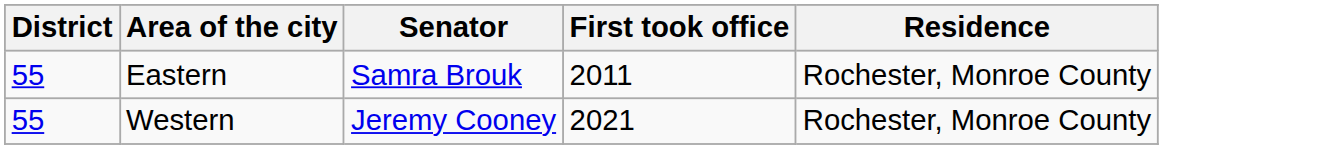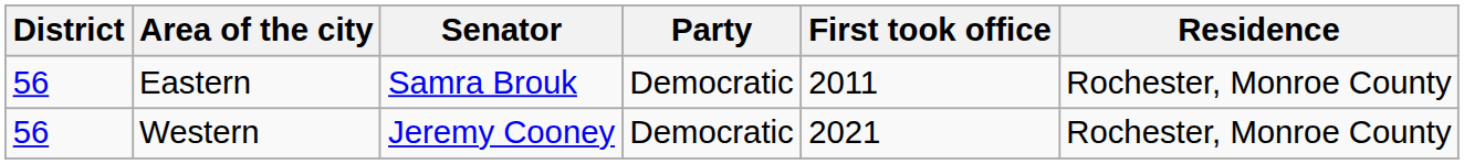 <table class="wikitable sortable">
 <tr>
 <th>District</th>
 <th>Area of the city</th>
 <th>Senator</th>
+<th>Party</th>
 <th>First took office</th>
 <th>Residence</th>
 </tr>
 <tr>
-<td><a href='#'>55</a></td>
+<td><a href='#'>56</a></td>
 <td>Eastern</td>
 <td><a href='#'>Samra Brouk</a></td>
+<td>Democratic</td>
 <td>2011</td>
 <td>Rochester, Monroe County</td>
 </tr>
 <tr>
-<td><a href='#'>55</a></td>
+<td><a href='#'>56</a></td>
 <td>Western</td>
 <td><a href='#'>Jeremy Cooney</a></td>
+<td>Democratic</td>
 <td>2021</td>
 <td>Rochester, Monroe County</td>
 </tr>
 </table>
